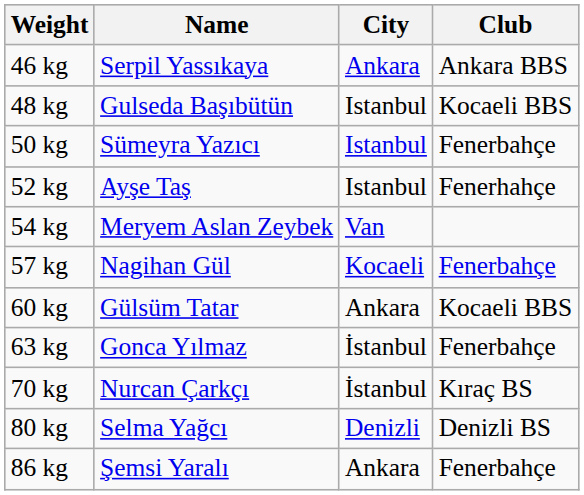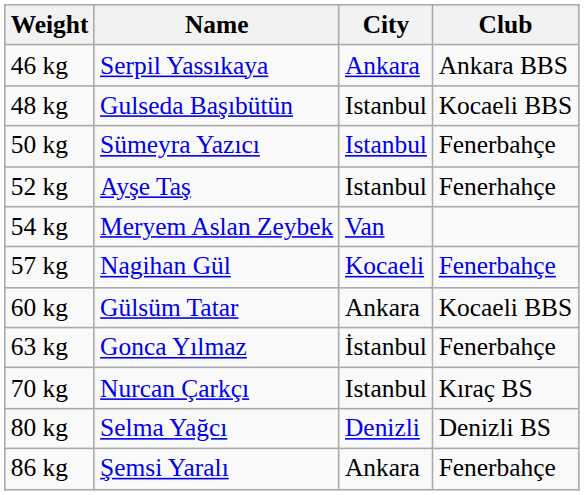 <table class="wikitable">
 <tr>
 <th>Weight</th>
 <th>Name</th>
 <th>City</th>
 <th>Club</th>
 </tr>
 <tr>
 <td>46 kg</td>
 <td><a href='#'>Serpil Yassıkaya</a></td>
 <td><a href='#'>Ankara</a></td>
 <td>Ankara BBS</td>
 </tr>
 <tr>
 <td>48 kg</td>
 <td><a href='#'>Gulseda Başıbütün</a></td>
 <td>Istanbul</td>
 <td>Kocaeli BBS</td>
 </tr>
 <tr>
 <td>50 kg</td>
 <td><a href='#'>Sümeyra Yazıcı</a></td>
 <td><a href='#'>Istanbul</a></td>
 <td>Fenerbahçe</td>
 </tr>
 <tr>
 <td>52 kg</td>
 <td><a href='#'>Ayşe Taş</a></td>
 <td>Istanbul</td>
 <td>Fenerhahçe</td>
 </tr>
 <tr>
 <td>54 kg</td>
 <td><a href='#'>Meryem Aslan Zeybek</a></td>
 <td><a href='#'>Van</a></td>
 <td></td>
 </tr>
 <tr>
 <td>57 kg</td>
 <td><a href='#'>Nagihan Gül</a></td>
 <td><a href='#'>Kocaeli</a></td>
 <td><a href='#'>Fenerbahçe</a></td>
 </tr>
 <tr>
 <td>60 kg</td>
 <td><a href='#'>Gülsüm Tatar</a></td>
 <td>Ankara</td>
 <td>Kocaeli BBS</td>
 </tr>
 <tr>
 <td>63 kg</td>
 <td><a href='#'>Gonca Yılmaz</a></td>
 <td>İstanbul</td>
 <td>Fenerbahçe</td>
 </tr>
 <tr>
 <td>70 kg</td>
 <td><a href='#'>Nurcan Çarkçı</a></td>
-<td>İstanbul</td>
+<td>Istanbul</td>
 <td>Kıraç BS</td>
 </tr>
 <tr>
 <td>80 kg</td>
 <td><a href='#'>Selma Yağcı</a></td>
 <td><a href='#'>Denizli</a></td>
 <td>Denizli BS</td>
 </tr>
 <tr>
 <td>86 kg</td>
 <td><a href='#'>Şemsi Yaralı</a></td>
 <td>Ankara</td>
 <td>Fenerbahçe</td>
 </tr>
 </table>
